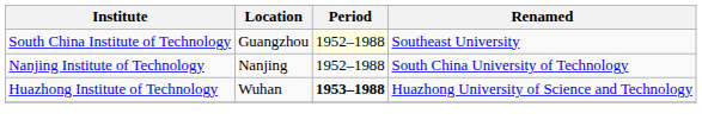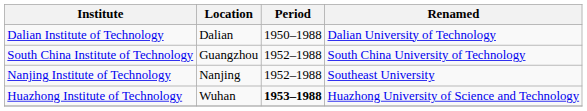 <table class="wikitable sortable">
 <tr>
 <th>Institute</th>
 <th>Location</th>
 <th>Period</th>
 <th>Renamed</th>
 </tr>
 <tr>
+<td><a href='#'>Dalian Institute of Technology</a></td>
+<td>Dalian</td>
+<td>1950–1988</td>
+<td><a href='#'>Dalian University of Technology</a></td>
+</tr>
+<tr>
 <td><a href='#'>South China Institute of Technology</a></td>
 <td>Guangzhou</td>
-<td style="background: lightyellow;">1952–1988</td>
-<td><a href='#'>Southeast University</a></td>
+<td>1952–1988</td>
+<td><a href='#'>South China University of Technology</a></td>
 </tr>
 <tr>
 <td><a href='#'>Nanjing Institute of Technology</a></td>
 <td>Nanjing</td>
 <td>1952–1988</td>
-<td><a href='#'>South China University of Technology</a></td>
+<td><a href='#'>Southeast University</a></td>
 </tr>
 <tr>
 <td><a href='#'>Huazhong Institute of Technology</a></td>
 <td>Wuhan</td>
 <td><strong>1953–1988</strong></td>
 <td><a href='#'>Huazhong University of Science and Technology</a></td>
 </tr>
 <tr>
 </tr>
 </table>
